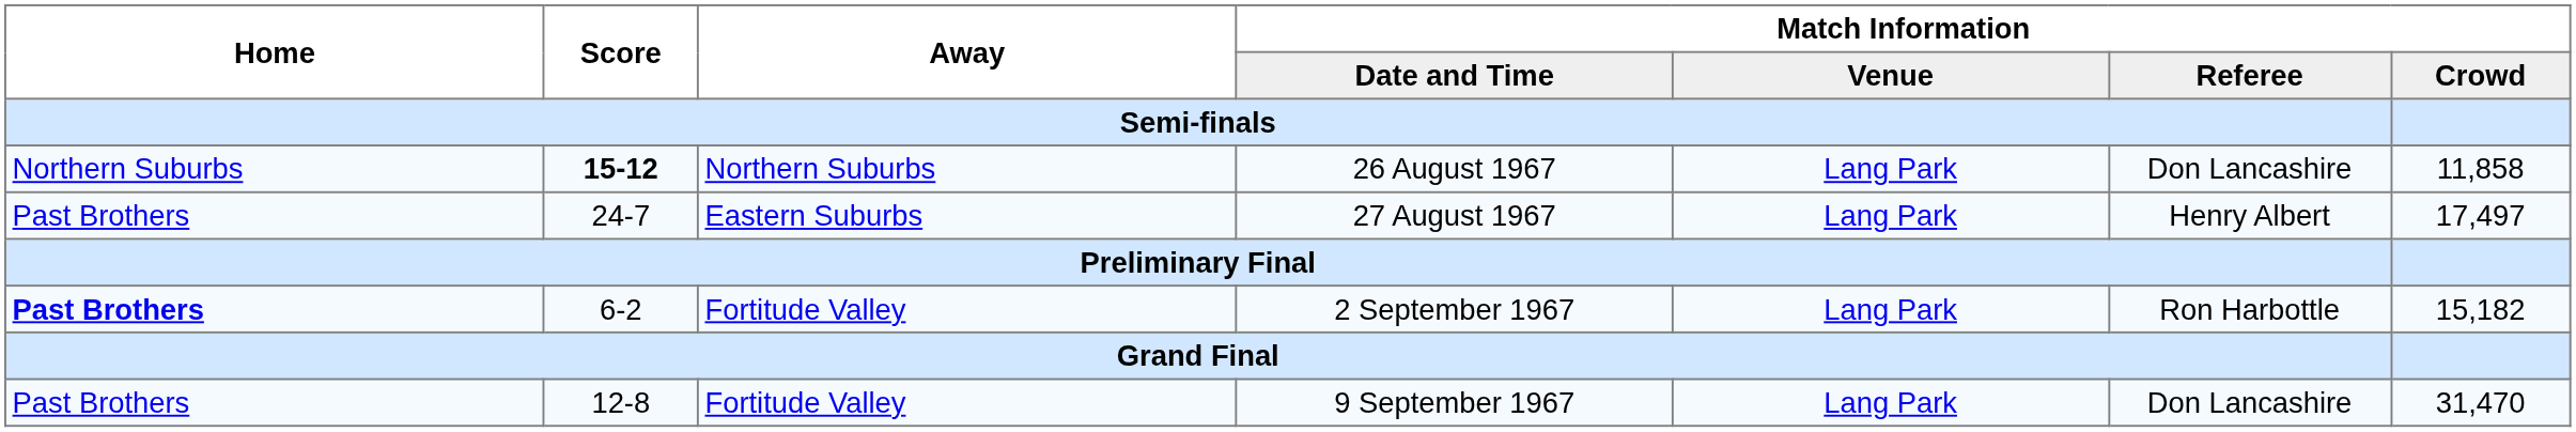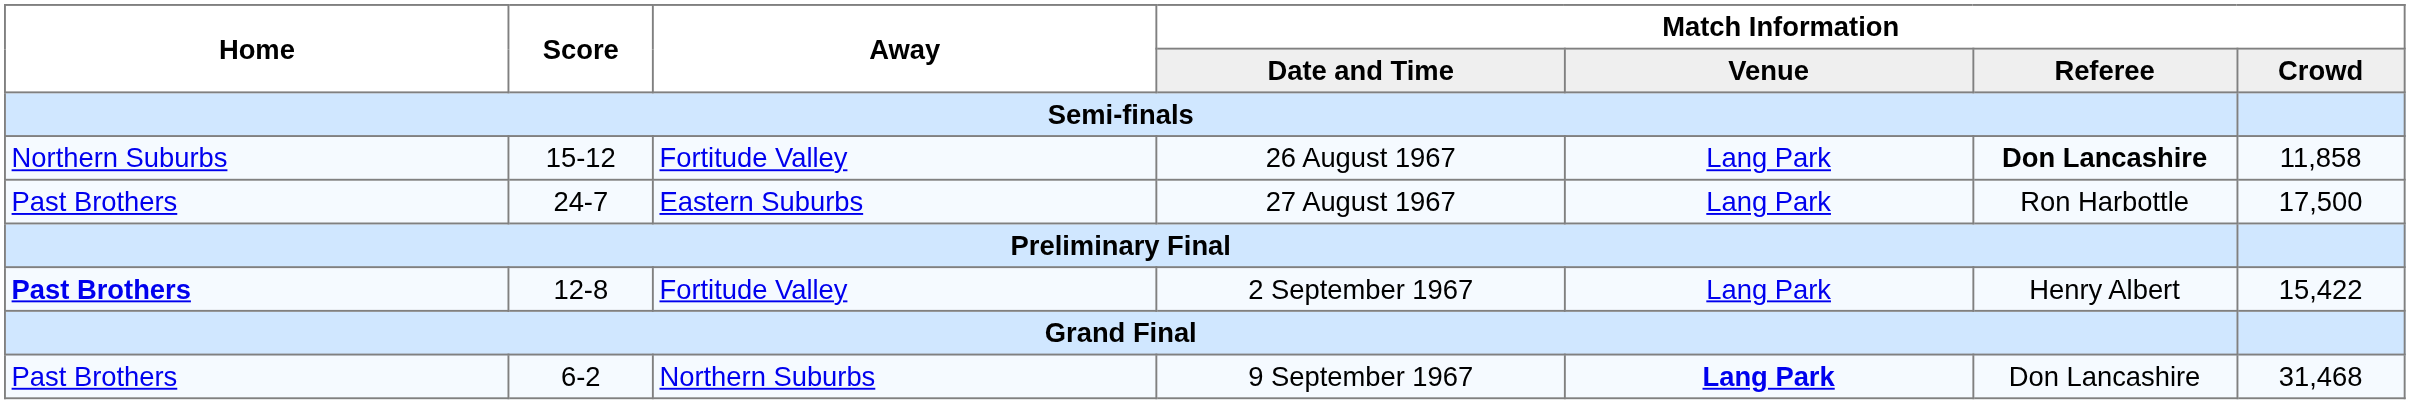 <table border="1" cellpadding="3" cellspacing="0" width="100%" style="border-collapse:collapse; font-size:90%; text-align:center;">
 <tr>
 <th rowspan="2" width="21%">Home</th>
 <th rowspan="2" width="6%">Score</th>
 <th rowspan="2" width="21%">Away</th>
 <th colspan="5">Match Information</th>
 </tr>
 <tr bgcolor="#EFEFEF">
 <th width="17%">Date and Time</th>
 <th width="17%">Venue</th>
 <th width="11%">Referee</th>
 <th>Crowd</th>
 </tr>
 <tr bgcolor="#D0E7FF">
 <td colspan="6"><strong>Semi-finals</strong></td>
 <td></td>
 </tr>
 <tr bgcolor="#F5FAFF">
 <td align="left"> <a href='#'>Northern Suburbs</a></td>
-<td><strong>15-12</strong></td>
-<td align="left"> <a href='#'>Northern Suburbs</a></td>
+<td>15-12</td>
+<td align="left"> <a href='#'>Fortitude Valley</a></td>
 <td>26 August 1967</td>
 <td><a href='#'>Lang Park</a></td>
-<td>Don Lancashire</td>
+<td><strong>Don Lancashire</strong></td>
 <td>11,858</td>
 </tr>
 <tr bgcolor="#F5FAFF">
 <td align="left"> <a href='#'>Past Brothers</a></td>
 <td>24-7</td>
 <td align="left"> <a href='#'>Eastern Suburbs</a></td>
 <td>27 August 1967</td>
 <td><a href='#'>Lang Park</a></td>
-<td>Henry Albert</td>
-<td>17,497</td>
+<td>Ron Harbottle</td>
+<td>17,500</td>
 </tr>
 <tr bgcolor="#D0E7FF">
 <td colspan="6"><strong>Preliminary Final</strong></td>
 <td></td>
 </tr>
 <tr bgcolor="#F5FAFF">
 <td align="left"><strong> <a href='#'>Past Brothers</a></strong></td>
-<td>6-2</td>
+<td>12-8</td>
 <td align="left"> <a href='#'>Fortitude Valley</a></td>
 <td>2 September 1967</td>
 <td><a href='#'>Lang Park</a></td>
-<td>Ron Harbottle</td>
-<td>15,182</td>
+<td>Henry Albert</td>
+<td>15,422</td>
 </tr>
 <tr bgcolor="#D0E7FF">
 <td colspan="6"><strong>Grand Final</strong></td>
 <td></td>
 </tr>
 <tr bgcolor="#F5FAFF">
 <td align="left"> <a href='#'>Past Brothers</a></td>
-<td>12-8</td>
-<td align="left"> <a href='#'>Fortitude Valley</a></td>
+<td>6-2</td>
+<td align="left"> <a href='#'>Northern Suburbs</a></td>
 <td>9 September 1967</td>
-<td><a href='#'>Lang Park</a></td>
+<td><strong><a href='#'>Lang Park</a></strong></td>
 <td>Don Lancashire</td>
-<td>31,470</td>
+<td>31,468</td>
 </tr>
 </table>
